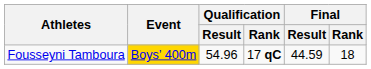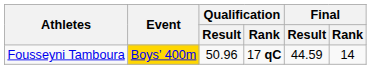 <table class="wikitable" border="1" style="font-size:90%">
 <tr>
 <th rowspan=2>Athletes</th>
 <th rowspan=2>Event</th>
 <th colspan=2>Qualification</th>
 <th colspan=2>Final</th>
 </tr>
 <tr>
 <th>Result</th>
 <th>Rank</th>
 <th>Result</th>
 <th>Rank</th>
 </tr>
 <tr>
 <td><a href='#'>Fousseyni Tamboura</a></td>
 <td style="background: gold;"><a href='#'>Boys’ 400m</a></td>
-<td align=center>54.96</td>
+<td align=center>50.96</td>
 <td align=center>17 <strong>qC</strong></td>
 <td align=center>44.59</td>
-<td align=center>18</td>
+<td align=center>14</td>
 </tr>
 </table>
